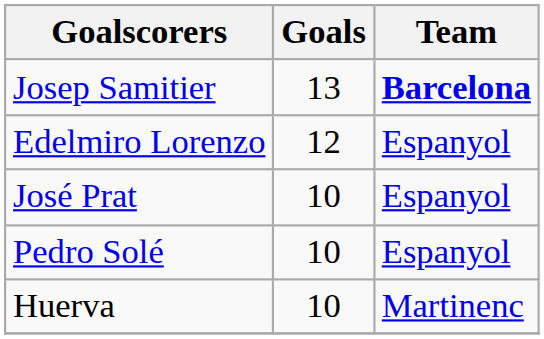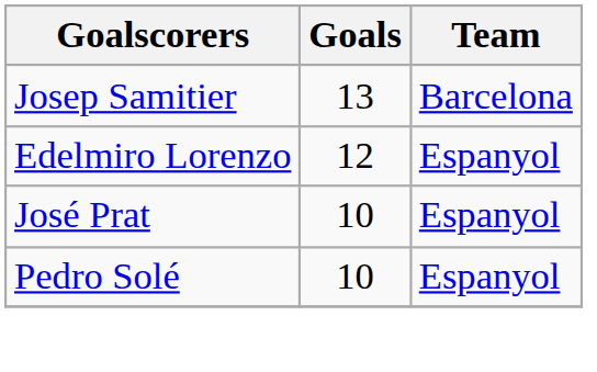 <table class="wikitable sortable">
 <tr>
 <th>Goalscorers</th>
 <th>Goals</th>
 <th>Team</th>
 </tr>
 <tr>
 <td> <a href='#'>Josep Samitier</a></td>
 <td style="text-align:center;">13</td>
-<td><strong><a href='#'>Barcelona</a></strong></td>
+<td><a href='#'>Barcelona</a></td>
 </tr>
 <tr>
 <td> <a href='#'>Edelmiro Lorenzo</a></td>
 <td style="text-align:center;">12</td>
 <td><a href='#'>Espanyol</a></td>
 </tr>
 <tr>
 <td> <a href='#'>José Prat</a></td>
 <td style="text-align:center;">10</td>
 <td><a href='#'>Espanyol</a></td>
 </tr>
 <tr>
 <td> <a href='#'>Pedro Solé</a></td>
 <td style="text-align:center;">10</td>
 <td><a href='#'>Espanyol</a></td>
 </tr>
 <tr>
-<td> Huerva</td>
-<td style="text-align:center;">10</td>
-<td><a href='#'>Martinenc</a></td>
-</tr>
-<tr>
 </tr>
 </table>
